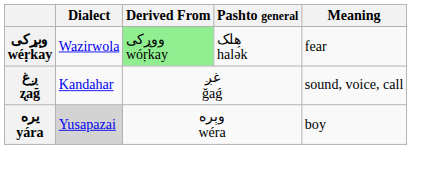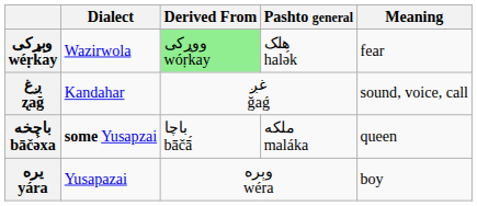 <table class="wikitable">
 <tr>
 <th></th>
 <th>Dialect</th>
 <th>Derived From</th>
 <th>Pashto <small>general</small></th>
 <th>Meaning</th>
 </tr>
 <tr>
 <th><strong>وېړکی</strong><br><strong>wéṛkay</strong></th>
 <td><a href='#'>Wazirwola</a></td>
 <td style="background: lightgreen;">ووړکی<br>wóṛkay</td>
 <td>هلک<br>halə́k</td>
 <td>fear</td>
 </tr>
 <tr>
 <th>ږغ<br>ʐağ</th>
 <td><a href='#'>Kandahar</a></td>
 <td align=center colspan="2">غږ<br>ğaǵ</td>
 <td>sound, voice, call</td>
 </tr>
 <tr>
+<th><strong>باچخه</strong><br>bāčə́xa</th>
+<td><strong>some</strong> <a href='#'>Yusapzai</a></td>
+<td>باچا<br>bāčā́</td>
+<td>ملکه<br>maláka</td>
+<td>queen</td>
+</tr>
+<tr>
 <th>يره<br>yára</th>
-<td style="background: lightgrey;"><a href='#'>Yusapazai</a></td>
+<td><a href='#'>Yusapazai</a></td>
 <td align=center colspan="2">وېره<br>wéra</td>
 <td>boy</td>
 </tr>
 </table>
